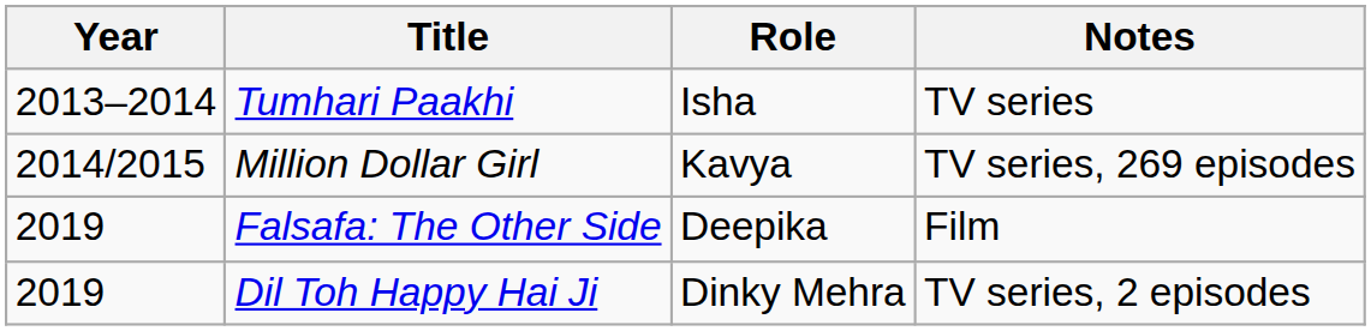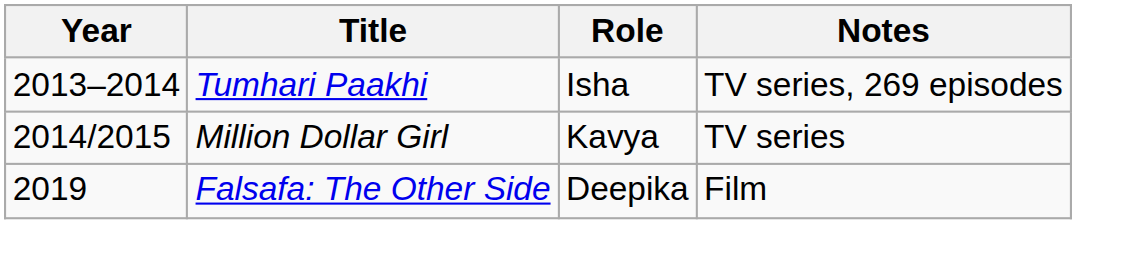 <table class="wikitable">
 <tr>
 <th>Year</th>
 <th>Title</th>
 <th>Role</th>
 <th>Notes</th>
 </tr>
 <tr>
 <td>2013–2014</td>
 <td><em><a href='#'>Tumhari Paakhi</a></em></td>
 <td>Isha</td>
-<td>TV series</td>
+<td>TV series, 269 episodes</td>
 </tr>
 <tr>
 <td>2014/2015</td>
 <td><em>Million Dollar Girl</em></td>
 <td>Kavya</td>
-<td>TV series, 269 episodes</td>
+<td>TV series</td>
 </tr>
 <tr>
 <td>2019</td>
 <td><em><a href='#'>Falsafa: The Other Side</a></em></td>
 <td>Deepika</td>
 <td>Film</td>
 </tr>
-<tr>
-<td>2019</td>
-<td><em><a href='#'>Dil Toh Happy Hai Ji</a></em></td>
-<td>Dinky Mehra</td>
-<td>TV series, 2 episodes</td>
-</tr>
 </table>
